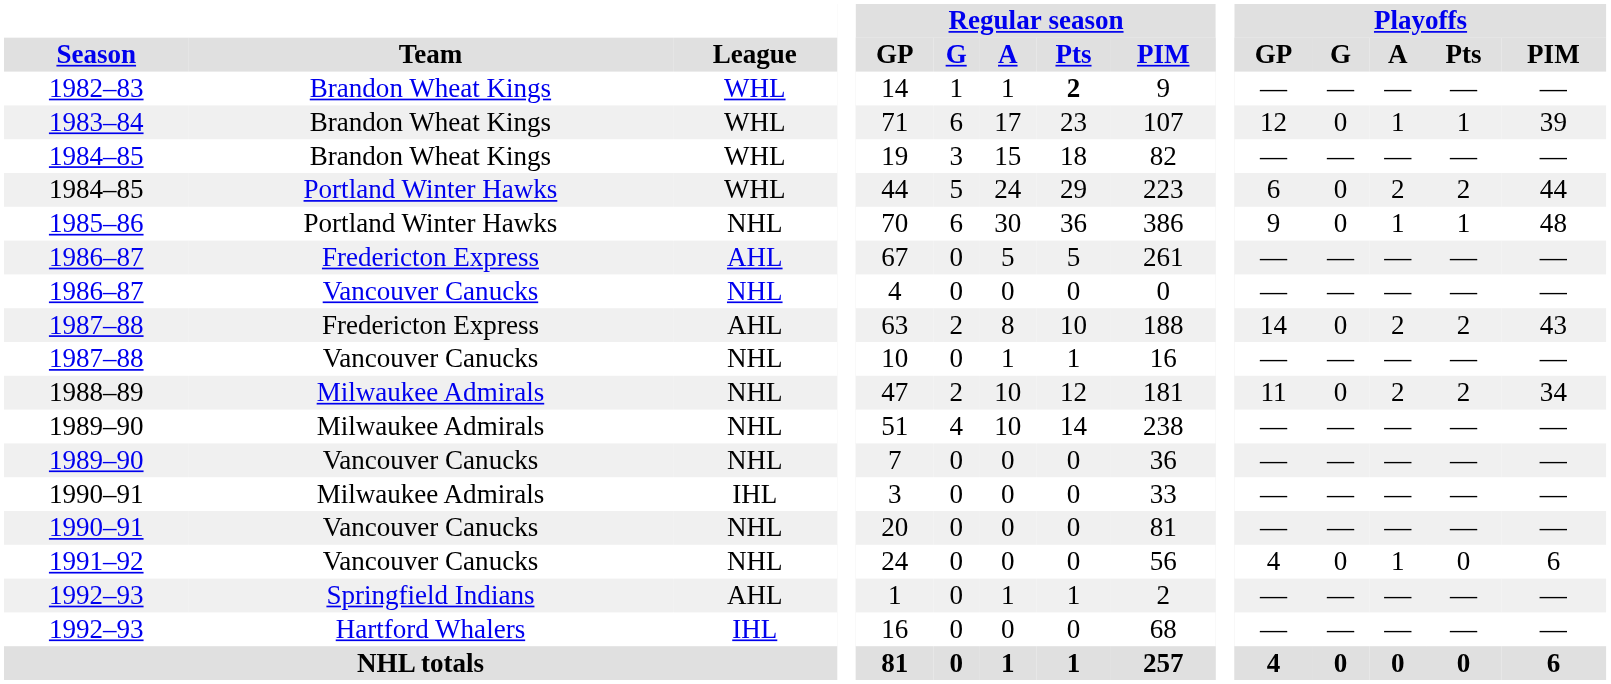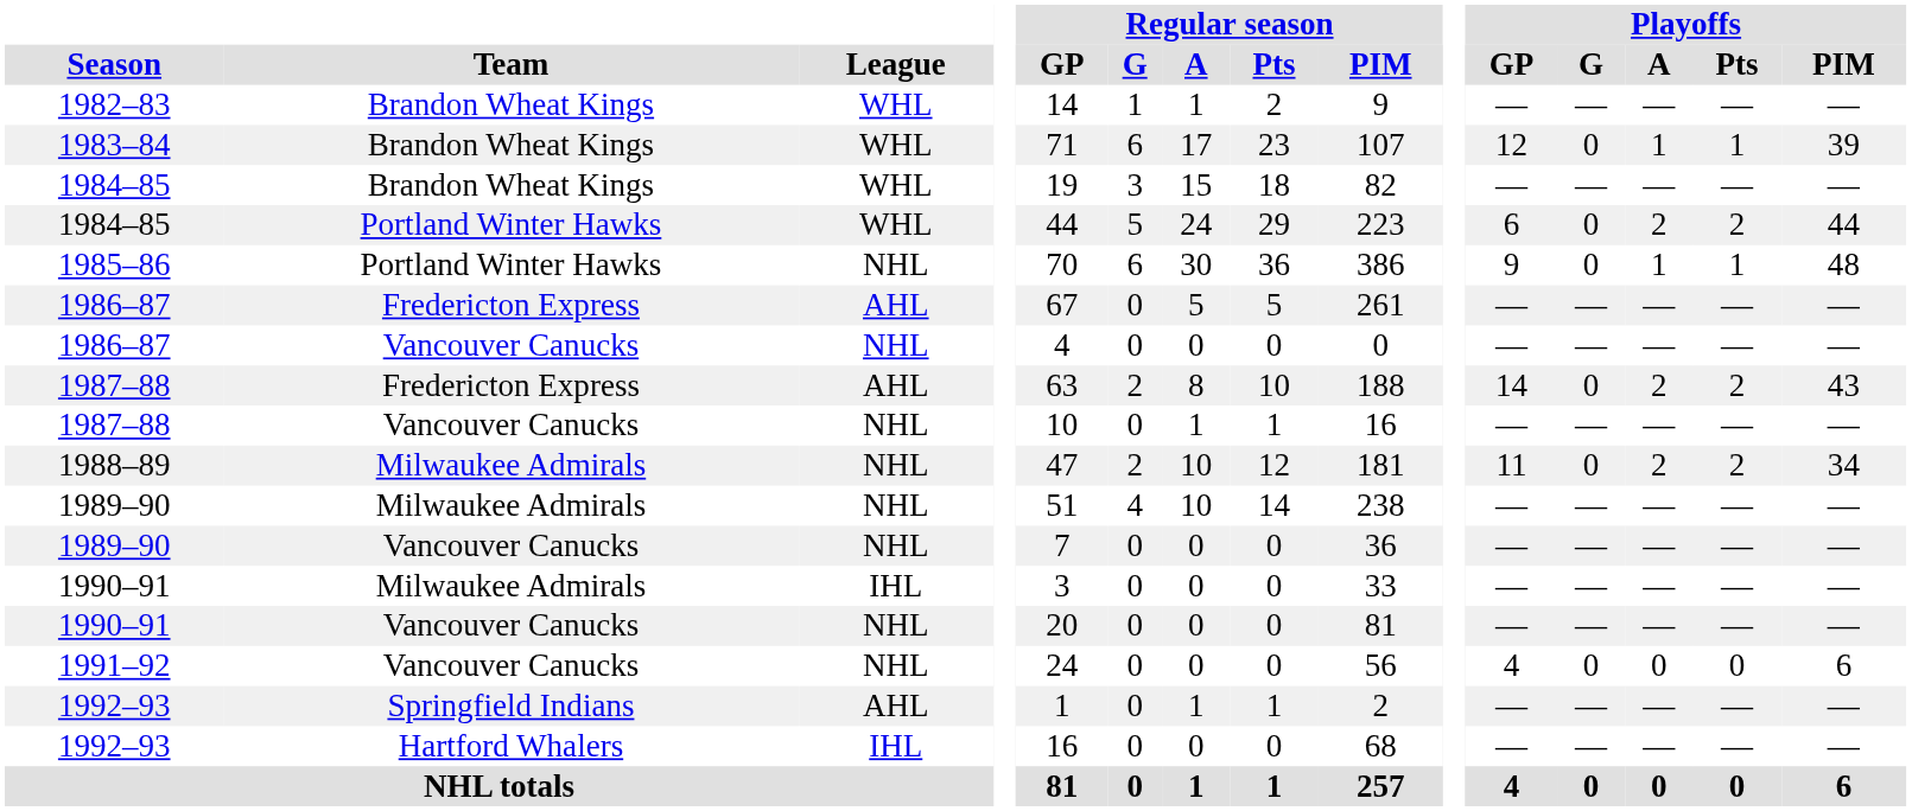 <table BORDER="0" CELLPADDING="1" CELLSPACING="0" width="75%" style="text-align:center">
 <tr bgcolor="#e0e0e0">
 <th colspan="3" bgcolor="#ffffff"> </th>
 <th rowspan="99" bgcolor="#ffffff"> </th>
 <th colspan="5"><a href='#'>Regular season</a></th>
 <th rowspan="99" bgcolor="#ffffff"> </th>
 <th colspan="5"><a href='#'>Playoffs</a></th>
 </tr>
 <tr bgcolor="#e0e0e0">
 <th><a href='#'>Season</a></th>
 <th>Team</th>
 <th>League</th>
 <th>GP</th>
 <th><a href='#'>G</a></th>
 <th><a href='#'>A</a></th>
 <th><a href='#'>Pts</a></th>
 <th><a href='#'>PIM</a></th>
 <th>GP</th>
 <th>G</th>
 <th>A</th>
 <th>Pts</th>
 <th>PIM</th>
 </tr>
 <tr ALIGN="center">
 <td ALIGN="center"><a href='#'>1982–83</a></td>
 <td ALIGN="center"><a href='#'>Brandon Wheat Kings</a></td>
 <td ALIGN="center"><a href='#'>WHL</a></td>
 <td ALIGN="center">14</td>
 <td ALIGN="center">1</td>
 <td ALIGN="center">1</td>
-<td ALIGN="center"><strong>2</strong></td>
+<td ALIGN="center">2</td>
 <td ALIGN="center">9</td>
 <td ALIGN="center">—</td>
 <td ALIGN="center">—</td>
 <td ALIGN="center">—</td>
 <td ALIGN="center">—</td>
 <td ALIGN="center">—</td>
 </tr>
 <tr ALIGN="center" bgcolor="#f0f0f0">
 <td ALIGN="center"><a href='#'>1983–84</a></td>
 <td ALIGN="center">Brandon Wheat Kings</td>
 <td ALIGN="center">WHL</td>
 <td ALIGN="center">71</td>
 <td ALIGN="center">6</td>
 <td ALIGN="center">17</td>
 <td ALIGN="center">23</td>
 <td ALIGN="center">107</td>
 <td ALIGN="center">12</td>
 <td ALIGN="center">0</td>
 <td ALIGN="center">1</td>
 <td ALIGN="center">1</td>
 <td ALIGN="center">39</td>
 </tr>
 <tr ALIGN="center">
 <td ALIGN="center"><a href='#'>1984–85</a></td>
 <td ALIGN="center">Brandon Wheat Kings</td>
 <td ALIGN="center">WHL</td>
 <td ALIGN="center">19</td>
 <td ALIGN="center">3</td>
 <td ALIGN="center">15</td>
 <td ALIGN="center">18</td>
 <td ALIGN="center">82</td>
 <td ALIGN="center">—</td>
 <td ALIGN="center">—</td>
 <td ALIGN="center">—</td>
 <td ALIGN="center">—</td>
 <td ALIGN="center">—</td>
 </tr>
 <tr ALIGN="center" bgcolor="#f0f0f0">
 <td ALIGN="center">1984–85</td>
 <td ALIGN="center"><a href='#'>Portland Winter Hawks</a></td>
 <td ALIGN="center">WHL</td>
 <td ALIGN="center">44</td>
 <td ALIGN="center">5</td>
 <td ALIGN="center">24</td>
 <td ALIGN="center">29</td>
 <td ALIGN="center">223</td>
 <td ALIGN="center">6</td>
 <td ALIGN="center">0</td>
 <td ALIGN="center">2</td>
 <td ALIGN="center">2</td>
 <td ALIGN="center">44</td>
 </tr>
 <tr ALIGN="center">
 <td ALIGN="center"><a href='#'>1985–86</a></td>
 <td ALIGN="center">Portland Winter Hawks</td>
 <td ALIGN="center">NHL</td>
 <td ALIGN="center">70</td>
 <td ALIGN="center">6</td>
 <td ALIGN="center">30</td>
 <td ALIGN="center">36</td>
 <td ALIGN="center">386</td>
 <td ALIGN="center">9</td>
 <td ALIGN="center">0</td>
 <td ALIGN="center">1</td>
 <td ALIGN="center">1</td>
 <td ALIGN="center">48</td>
 </tr>
 <tr ALIGN="center" bgcolor="#f0f0f0">
 <td ALIGN="center"><a href='#'>1986–87</a></td>
 <td ALIGN="center"><a href='#'>Fredericton Express</a></td>
 <td ALIGN="center"><a href='#'>AHL</a></td>
 <td ALIGN="center">67</td>
 <td ALIGN="center">0</td>
 <td ALIGN="center">5</td>
 <td ALIGN="center">5</td>
 <td ALIGN="center">261</td>
 <td ALIGN="center">—</td>
 <td ALIGN="center">—</td>
 <td ALIGN="center">—</td>
 <td ALIGN="center">—</td>
 <td ALIGN="center">—</td>
 </tr>
 <tr ALIGN="center">
 <td ALIGN="center"><a href='#'>1986–87</a></td>
 <td ALIGN="center"><a href='#'>Vancouver Canucks</a></td>
 <td ALIGN="center"><a href='#'>NHL</a></td>
 <td ALIGN="center">4</td>
 <td ALIGN="center">0</td>
 <td ALIGN="center">0</td>
 <td ALIGN="center">0</td>
 <td ALIGN="center">0</td>
 <td ALIGN="center">—</td>
 <td ALIGN="center">—</td>
 <td ALIGN="center">—</td>
 <td ALIGN="center">—</td>
 <td ALIGN="center">—</td>
 </tr>
 <tr ALIGN="center" bgcolor="#f0f0f0">
 <td ALIGN="center"><a href='#'>1987–88</a></td>
 <td ALIGN="center">Fredericton Express</td>
 <td ALIGN="center">AHL</td>
 <td ALIGN="center">63</td>
 <td ALIGN="center">2</td>
 <td ALIGN="center">8</td>
 <td ALIGN="center">10</td>
 <td ALIGN="center">188</td>
 <td ALIGN="center">14</td>
 <td ALIGN="center">0</td>
 <td ALIGN="center">2</td>
 <td ALIGN="center">2</td>
 <td ALIGN="center">43</td>
 </tr>
 <tr ALIGN="center">
 <td ALIGN="center"><a href='#'>1987–88</a></td>
 <td ALIGN="center">Vancouver Canucks</td>
 <td ALIGN="center">NHL</td>
 <td ALIGN="center">10</td>
 <td ALIGN="center">0</td>
 <td ALIGN="center">1</td>
 <td ALIGN="center">1</td>
 <td ALIGN="center">16</td>
 <td ALIGN="center">—</td>
 <td ALIGN="center">—</td>
 <td ALIGN="center">—</td>
 <td ALIGN="center">—</td>
 <td ALIGN="center">—</td>
 </tr>
 <tr ALIGN="center" bgcolor="#f0f0f0">
 <td ALIGN="center">1988–89</td>
 <td ALIGN="center"><a href='#'>Milwaukee Admirals</a></td>
 <td ALIGN="center">NHL</td>
 <td ALIGN="center">47</td>
 <td ALIGN="center">2</td>
 <td ALIGN="center">10</td>
 <td ALIGN="center">12</td>
 <td ALIGN="center">181</td>
 <td ALIGN="center">11</td>
 <td ALIGN="center">0</td>
 <td ALIGN="center">2</td>
 <td ALIGN="center">2</td>
 <td ALIGN="center">34</td>
 </tr>
 <tr ALIGN="center">
 <td ALIGN="center">1989–90</td>
 <td ALIGN="center">Milwaukee Admirals</td>
 <td ALIGN="center">NHL</td>
 <td ALIGN="center">51</td>
 <td ALIGN="center">4</td>
 <td ALIGN="center">10</td>
 <td ALIGN="center">14</td>
 <td ALIGN="center">238</td>
 <td ALIGN="center">—</td>
 <td ALIGN="center">—</td>
 <td ALIGN="center">—</td>
 <td ALIGN="center">—</td>
 <td ALIGN="center">—</td>
 </tr>
 <tr ALIGN="center" bgcolor="#f0f0f0">
 <td ALIGN="center"><a href='#'>1989–90</a></td>
 <td ALIGN="center">Vancouver Canucks</td>
 <td ALIGN="center">NHL</td>
 <td ALIGN="center">7</td>
 <td ALIGN="center">0</td>
 <td ALIGN="center">0</td>
 <td ALIGN="center">0</td>
 <td ALIGN="center">36</td>
 <td ALIGN="center">—</td>
 <td ALIGN="center">—</td>
 <td ALIGN="center">—</td>
 <td ALIGN="center">—</td>
 <td ALIGN="center">—</td>
 </tr>
 <tr ALIGN="center">
 <td ALIGN="center">1990–91</td>
 <td ALIGN="center">Milwaukee Admirals</td>
 <td ALIGN="center">IHL</td>
 <td ALIGN="center">3</td>
 <td ALIGN="center">0</td>
 <td ALIGN="center">0</td>
 <td ALIGN="center">0</td>
 <td ALIGN="center">33</td>
 <td ALIGN="center">—</td>
 <td ALIGN="center">—</td>
 <td ALIGN="center">—</td>
 <td ALIGN="center">—</td>
 <td ALIGN="center">—</td>
 </tr>
 <tr ALIGN="center" bgcolor="#f0f0f0">
 <td ALIGN="center"><a href='#'>1990–91</a></td>
 <td ALIGN="center">Vancouver Canucks</td>
 <td ALIGN="center">NHL</td>
 <td ALIGN="center">20</td>
 <td ALIGN="center">0</td>
 <td ALIGN="center">0</td>
 <td ALIGN="center">0</td>
 <td ALIGN="center">81</td>
 <td ALIGN="center">—</td>
 <td ALIGN="center">—</td>
 <td ALIGN="center">—</td>
 <td ALIGN="center">—</td>
 <td ALIGN="center">—</td>
 </tr>
 <tr ALIGN="center">
 <td ALIGN="center"><a href='#'>1991–92</a></td>
 <td ALIGN="center">Vancouver Canucks</td>
 <td ALIGN="center">NHL</td>
 <td ALIGN="center">24</td>
 <td ALIGN="center">0</td>
 <td ALIGN="center">0</td>
 <td ALIGN="center">0</td>
 <td ALIGN="center">56</td>
 <td ALIGN="center">4</td>
 <td ALIGN="center">0</td>
-<td ALIGN="center">1</td>
+<td ALIGN="center">0</td>
 <td ALIGN="center">0</td>
 <td ALIGN="center">6</td>
 </tr>
 <tr ALIGN="center" bgcolor="#f0f0f0">
 <td ALIGN="center"><a href='#'>1992–93</a></td>
 <td ALIGN="center"><a href='#'>Springfield Indians</a></td>
 <td ALIGN="center">AHL</td>
 <td ALIGN="center">1</td>
 <td ALIGN="center">0</td>
 <td ALIGN="center">1</td>
 <td ALIGN="center">1</td>
 <td ALIGN="center">2</td>
 <td ALIGN="center">—</td>
 <td ALIGN="center">—</td>
 <td ALIGN="center">—</td>
 <td ALIGN="center">—</td>
 <td ALIGN="center">—</td>
 </tr>
 <tr ALIGN="center">
 <td ALIGN="center"><a href='#'>1992–93</a></td>
 <td ALIGN="center"><a href='#'>Hartford Whalers</a></td>
 <td ALIGN="center"><a href='#'>IHL</a></td>
 <td ALIGN="center">16</td>
 <td ALIGN="center">0</td>
 <td ALIGN="center">0</td>
 <td ALIGN="center">0</td>
 <td ALIGN="center">68</td>
 <td ALIGN="center">—</td>
 <td ALIGN="center">—</td>
 <td ALIGN="center">—</td>
 <td ALIGN="center">—</td>
 <td ALIGN="center">—</td>
 </tr>
 <tr ALIGN="center" bgcolor="#e0e0e0">
 <th colspan="3">NHL totals</th>
 <th ALIGN="center">81</th>
 <th ALIGN="center">0</th>
 <th ALIGN="center">1</th>
 <th ALIGN="center">1</th>
 <th ALIGN="center">257</th>
 <th ALIGN="center">4</th>
 <th ALIGN="center">0</th>
 <th ALIGN="center">0</th>
 <th ALIGN="center">0</th>
 <th ALIGN="center">6</th>
 </tr>
 </table>
